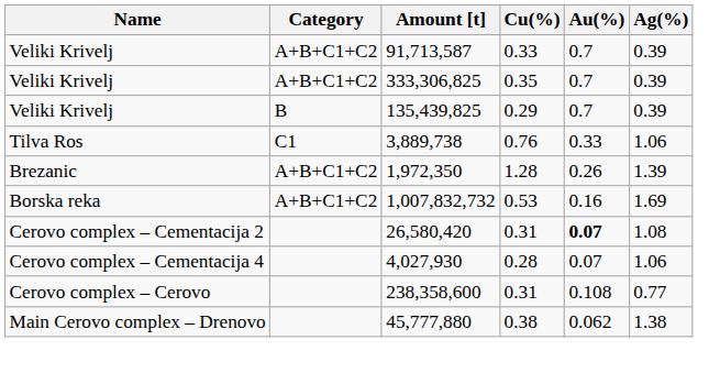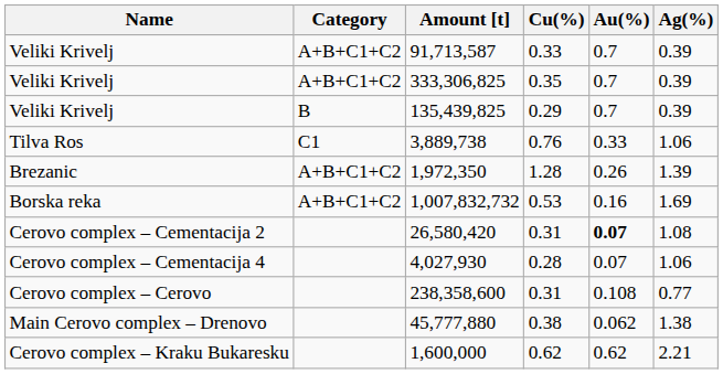 <table class="wikitable sortable">
 <tr>
 <th>Name</th>
 <th>Category</th>
 <th>Amount [t]</th>
 <th>Cu(%)</th>
 <th>Au(%)</th>
 <th>Ag(%)</th>
 </tr>
 <tr>
 <td>Veliki Krivelj</td>
 <td>A+B+C1+C2</td>
 <td>91,713,587</td>
 <td>0.33</td>
 <td>0.7</td>
 <td>0.39</td>
 </tr>
 <tr>
 <td>Veliki Krivelj</td>
 <td>A+B+C1+C2</td>
 <td>333,306,825</td>
 <td>0.35</td>
 <td>0.7</td>
 <td>0.39</td>
 </tr>
 <tr>
 <td>Veliki Krivelj</td>
 <td>B</td>
 <td>135,439,825</td>
 <td>0.29</td>
 <td>0.7</td>
 <td>0.39</td>
 </tr>
 <tr>
 <td>Tilva Ros</td>
 <td>C1</td>
 <td>3,889,738</td>
 <td>0.76</td>
 <td>0.33</td>
 <td>1.06</td>
 </tr>
 <tr>
 <td>Brezanic</td>
 <td>A+B+C1+C2</td>
 <td>1,972,350</td>
 <td>1.28</td>
 <td>0.26</td>
 <td>1.39</td>
 </tr>
 <tr>
 <td>Borska reka</td>
 <td>A+B+C1+C2</td>
 <td>1,007,832,732</td>
 <td>0.53</td>
 <td>0.16</td>
 <td>1.69</td>
 </tr>
 <tr>
 <td>Cerovo complex – Cementacija 2</td>
 <td></td>
 <td>26,580,420</td>
 <td>0.31</td>
 <td><strong>0.07</strong></td>
 <td>1.08</td>
 </tr>
 <tr>
 <td>Cerovo complex – Cementacija 4</td>
 <td></td>
 <td>4,027,930</td>
 <td>0.28</td>
 <td>0.07</td>
 <td>1.06</td>
 </tr>
 <tr>
 <td>Cerovo complex – Cerovo</td>
 <td></td>
 <td>238,358,600</td>
 <td>0.31</td>
 <td>0.108</td>
 <td>0.77</td>
 </tr>
 <tr>
 <td>Main Cerovo complex – Drenovo</td>
 <td></td>
 <td>45,777,880</td>
 <td>0.38</td>
 <td>0.062</td>
 <td>1.38</td>
 </tr>
+<tr>
+<td>Cerovo complex – Kraku Bukaresku</td>
+<td></td>
+<td>1,600,000</td>
+<td>0.62</td>
+<td>0.62</td>
+<td>2.21</td>
+</tr>
 </table>
